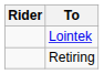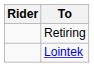 <table class="wikitable sortable">
 <tr>
 <th>Rider</th>
 <th>To</th>
 </tr>
 <tr>
 <td></td>
-<td><a href='#'>Lointek</a></td>
+<td>Retiring</td>
 </tr>
 <tr>
 <td></td>
-<td>Retiring</td>
+<td><a href='#'>Lointek</a></td>
 </tr>
 </table>
